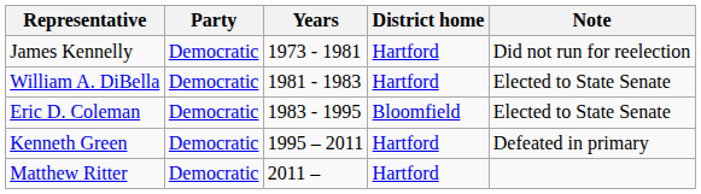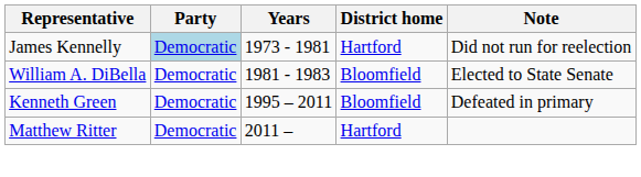 <table class=wikitable>
 <tr valign=bottom>
 <th>Representative</th>
 <th>Party</th>
 <th>Years</th>
 <th>District home</th>
 <th>Note</th>
 </tr>
 <tr>
 <td>James Kennelly</td>
-<td><a href='#'>Democratic</a></td>
+<td style="background: lightblue;"><a href='#'>Democratic</a></td>
 <td>1973 - 1981</td>
 <td><a href='#'>Hartford</a></td>
 <td>Did not run for reelection</td>
 </tr>
 <tr>
 <td><a href='#'>William A. DiBella</a></td>
 <td><a href='#'>Democratic</a></td>
 <td>1981 - 1983</td>
-<td><a href='#'>Hartford</a></td>
-<td>Elected to State Senate</td>
-</tr>
-<tr>
-<td><a href='#'>Eric D. Coleman</a></td>
-<td><a href='#'>Democratic</a></td>
-<td>1983 - 1995</td>
 <td><a href='#'>Bloomfield</a></td>
 <td>Elected to State Senate</td>
 </tr>
 <tr>
 <td><a href='#'>Kenneth Green</a></td>
 <td><a href='#'>Democratic</a></td>
 <td>1995 – 2011</td>
-<td><a href='#'>Hartford</a></td>
+<td><a href='#'>Bloomfield</a></td>
 <td>Defeated in primary</td>
 </tr>
 <tr>
 <td><a href='#'>Matthew Ritter</a></td>
 <td><a href='#'>Democratic</a></td>
 <td>2011 –</td>
 <td><a href='#'>Hartford</a></td>
 <td></td>
 </tr>
 </table>
